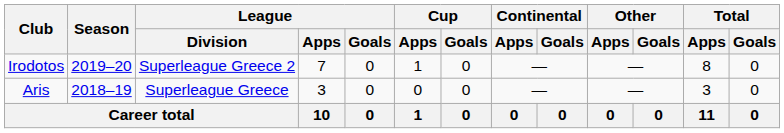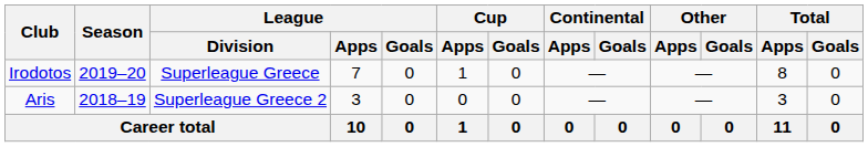 <table class="wikitable" style="text-align:center">
 <tr>
 <th rowspan=2>Club</th>
 <th rowspan=2>Season</th>
 <th colspan=3>League</th>
 <th colspan=2>Cup</th>
 <th colspan=2>Continental</th>
 <th colspan=2>Other</th>
 <th colspan=2>Total</th>
 </tr>
 <tr>
 <th>Division</th>
 <th>Apps</th>
 <th>Goals</th>
 <th>Apps</th>
 <th>Goals</th>
 <th>Apps</th>
 <th>Goals</th>
 <th>Apps</th>
 <th>Goals</th>
 <th>Apps</th>
 <th>Goals</th>
 </tr>
 <tr>
 <td><a href='#'>Irodotos</a></td>
 <td><a href='#'>2019–20</a></td>
-<td><a href='#'>Superleague Greece 2</a></td>
+<td><a href='#'>Superleague Greece</a></td>
 <td>7</td>
 <td>0</td>
 <td>1</td>
 <td>0</td>
 <td colspan="2">—</td>
 <td colspan="2">—</td>
 <td>8</td>
 <td>0</td>
 </tr>
 <tr>
 <td><a href='#'>Aris</a></td>
 <td><a href='#'>2018–19</a></td>
-<td><a href='#'>Superleague Greece</a></td>
+<td><a href='#'>Superleague Greece 2</a></td>
 <td>3</td>
 <td>0</td>
 <td>0</td>
 <td>0</td>
 <td colspan="2">—</td>
 <td colspan="2">—</td>
 <td>3</td>
 <td>0</td>
 </tr>
 <tr>
 <th colspan="3">Career total</th>
 <th>10</th>
 <th>0</th>
 <th>1</th>
 <th>0</th>
 <th>0</th>
 <th>0</th>
 <th>0</th>
 <th>0</th>
 <th>11</th>
 <th>0</th>
 </tr>
 </table>
